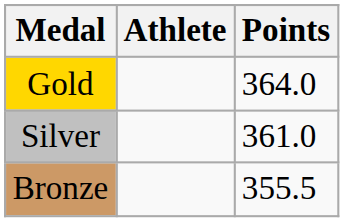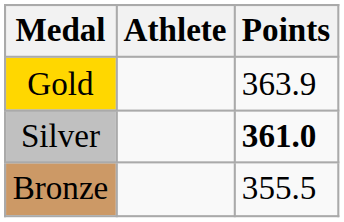 <table class="wikitable">
 <tr>
 <th>Medal</th>
 <th>Athlete</th>
 <th>Points</th>
 </tr>
 <tr>
 <td style="text-align:center;background-color:gold;">Gold</td>
 <td></td>
-<td>364.0</td>
+<td>363.9</td>
 </tr>
 <tr>
 <td style="text-align:center;background-color:silver;">Silver</td>
 <td></td>
-<td>361.0</td>
+<td><strong>361.0</strong></td>
 </tr>
 <tr>
 <td style="text-align:center;background-color:#CC9966;">Bronze</td>
 <td></td>
 <td>355.5</td>
 </tr>
 </table>
